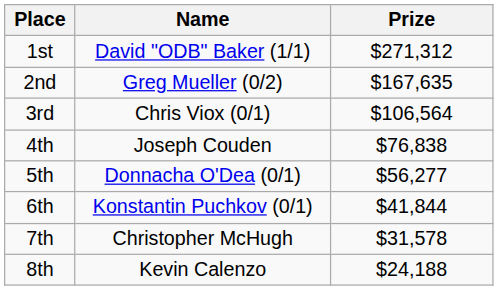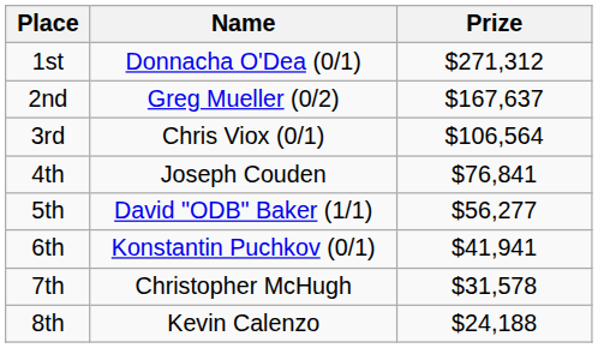 <table class="wikitable">
 <tr>
 <th width="50">Place</th>
 <th width="200">Name</th>
 <th width="125">Prize</th>
 </tr>
 <tr>
 <td align = "center">1st</td>
-<td align = "center"><a href='#'>David "ODB" Baker</a> (1/1)</td>
+<td align = "center"><a href='#'>Donnacha O'Dea</a> (0/1)</td>
 <td align = "center">$271,312</td>
 </tr>
 <tr>
 <td align = "center">2nd</td>
 <td align = "center"><a href='#'>Greg Mueller</a> (0/2)</td>
-<td align = "center">$167,635</td>
+<td align = "center">$167,637</td>
 </tr>
 <tr>
 <td align = "center">3rd</td>
 <td align = "center">Chris Viox (0/1)</td>
 <td align = "center">$106,564</td>
 </tr>
 <tr>
 <td align = "center">4th</td>
 <td align = "center">Joseph Couden</td>
-<td align = "center">$76,838</td>
+<td align = "center">$76,841</td>
 </tr>
 <tr>
 <td align = "center">5th</td>
-<td align = "center"><a href='#'>Donnacha O'Dea</a> (0/1)</td>
+<td align = "center"><a href='#'>David "ODB" Baker</a> (1/1)</td>
 <td align = "center">$56,277</td>
 </tr>
 <tr>
 <td align = "center">6th</td>
 <td align = "center"><a href='#'>Konstantin Puchkov</a> (0/1)</td>
-<td align = "center">$41,844</td>
+<td align = "center">$41,941</td>
 </tr>
 <tr>
 <td align = "center">7th</td>
 <td align = "center">Christopher McHugh</td>
 <td align = "center">$31,578</td>
 </tr>
 <tr>
 <td align = "center">8th</td>
 <td align = "center">Kevin Calenzo</td>
 <td align = "center">$24,188</td>
 </tr>
 </table>
